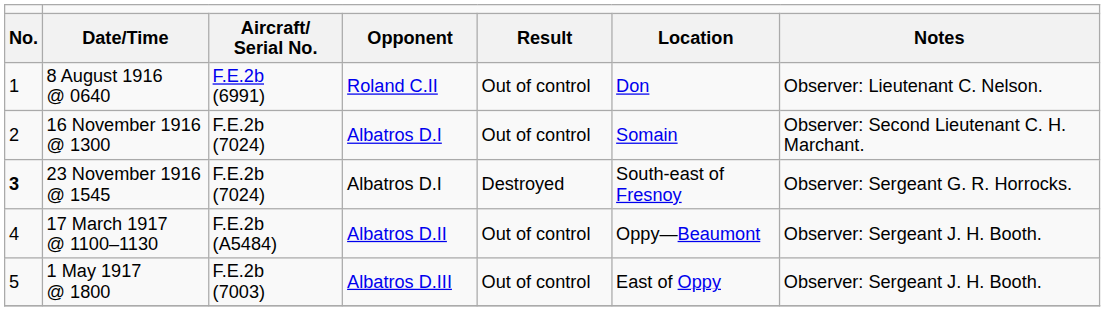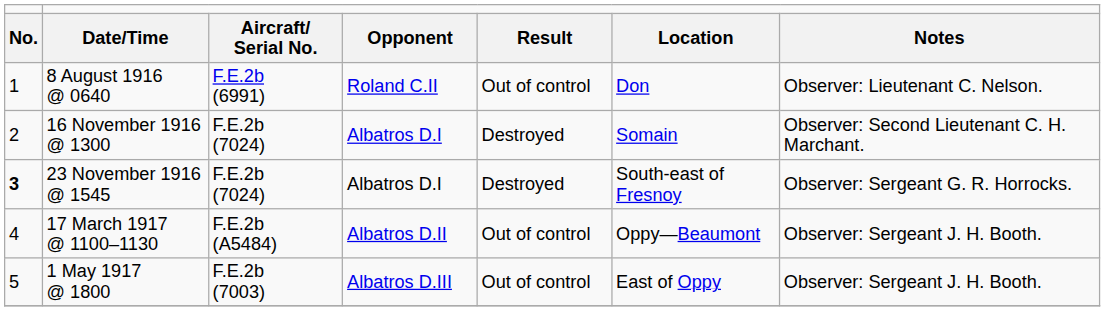 <table class="wikitable" style="font-size:90%;">
 <tr>
 <td></td>
 </tr>
 <tr>
 <th>No.</th>
 <th width="125">Date/Time</th>
 <th width="100">Aircraft/<br>Serial No.</th>
 <th width="100">Opponent</th>
 <th width="100">Result</th>
 <th>Location</th>
 <th>Notes</th>
 </tr>
 <tr>
 <td>1</td>
 <td>8 August 1916<br>@ 0640</td>
 <td><a href='#'>F.E.2b</a><br>(6991)</td>
 <td><a href='#'>Roland C.II</a></td>
 <td>Out of control</td>
 <td><a href='#'>Don</a></td>
 <td>Observer: Lieutenant C. Nelson.</td>
 </tr>
 <tr>
 <td>2</td>
 <td>16 November 1916<br>@ 1300</td>
 <td>F.E.2b<br>(7024)</td>
 <td><a href='#'>Albatros D.I</a></td>
-<td>Out of control</td>
+<td>Destroyed</td>
 <td><a href='#'>Somain</a></td>
 <td>Observer: Second Lieutenant C. H. Marchant.</td>
 </tr>
 <tr>
 <td><strong>3</strong></td>
 <td>23 November 1916<br>@ 1545</td>
 <td>F.E.2b<br>(7024)</td>
 <td>Albatros D.I</td>
 <td>Destroyed</td>
 <td>South-east of <a href='#'>Fresnoy</a></td>
 <td>Observer: Sergeant G. R. Horrocks.</td>
 </tr>
 <tr>
 <td>4</td>
 <td>17 March 1917<br>@ 1100–1130</td>
 <td>F.E.2b<br>(A5484)</td>
 <td><a href='#'>Albatros D.II</a></td>
 <td>Out of control</td>
 <td>Oppy—<a href='#'>Beaumont</a></td>
 <td>Observer: Sergeant J. H. Booth.</td>
 </tr>
 <tr>
 <td>5</td>
 <td>1 May 1917<br>@ 1800</td>
 <td>F.E.2b<br>(7003)</td>
 <td><a href='#'>Albatros D.III</a></td>
 <td>Out of control</td>
 <td>East of <a href='#'>Oppy</a></td>
 <td>Observer: Sergeant J. H. Booth.</td>
 </tr>
 <tr>
 </tr>
 </table>
